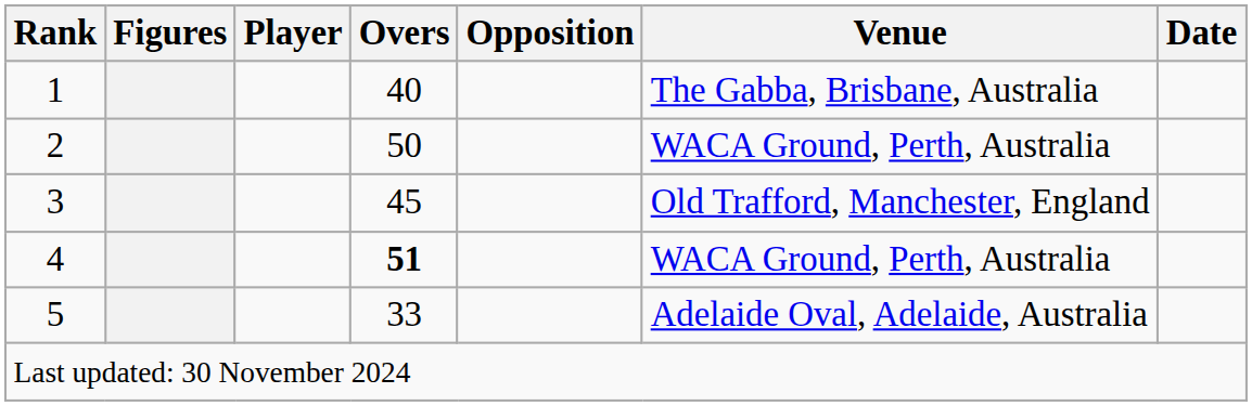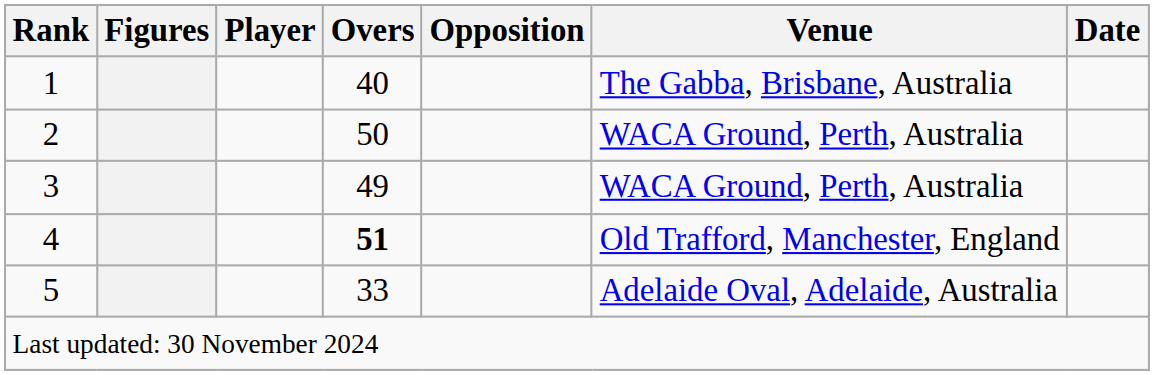 <table class="wikitable plainrowheaders sortable">
 <tr>
 <th scope=col>Rank</th>
 <th scope=col>Figures</th>
 <th scope=col>Player</th>
 <th scope=col>Overs</th>
 <th scope=col>Opposition</th>
 <th scope=col>Venue</th>
 <th scope=col>Date</th>
 </tr>
 <tr>
 <td align=center>1</td>
 <th scope=row style=text-align:center;></th>
 <td></td>
 <td align=center>40</td>
 <td></td>
 <td><a href='#'>The Gabba</a>, <a href='#'>Brisbane</a>, Australia</td>
 <td><a href='#'></a></td>
 </tr>
 <tr>
 <td align=center>2</td>
 <th scope=row style=text-align:center;></th>
 <td></td>
 <td align=center>50</td>
 <td></td>
 <td><a href='#'>WACA Ground</a>, <a href='#'>Perth</a>, Australia</td>
 <td><a href='#'></a></td>
 </tr>
 <tr>
 <td align=center>3</td>
 <th scope=row style=text-align:center;></th>
 <td></td>
-<td align=center>45</td>
+<td align=center>49</td>
 <td></td>
-<td><a href='#'>Old Trafford</a>, <a href='#'>Manchester</a>, England</td>
+<td><a href='#'>WACA Ground</a>, <a href='#'>Perth</a>, Australia</td>
 <td><a href='#'></a></td>
 </tr>
 <tr>
 <td align=center>4</td>
 <th scope=row style=text-align:center;></th>
 <td></td>
 <td align=center><strong>51</strong></td>
 <td></td>
-<td><a href='#'>WACA Ground</a>, <a href='#'>Perth</a>, Australia</td>
+<td><a href='#'>Old Trafford</a>, <a href='#'>Manchester</a>, England</td>
 <td><a href='#'></a></td>
 </tr>
 <tr>
 <td align=center>5</td>
 <th scope=row style=text-align:center;></th>
 <td></td>
 <td align=center>33</td>
 <td></td>
 <td><a href='#'>Adelaide Oval</a>, <a href='#'>Adelaide</a>, Australia</td>
 <td><a href='#'></a></td>
 </tr>
 <tr class=sortbottom>
 <td colspan=7><small>Last updated: 30 November 2024</small></td>
 </tr>
 </table>
